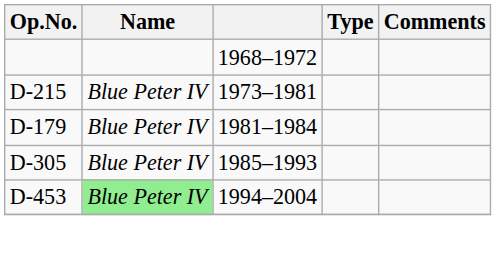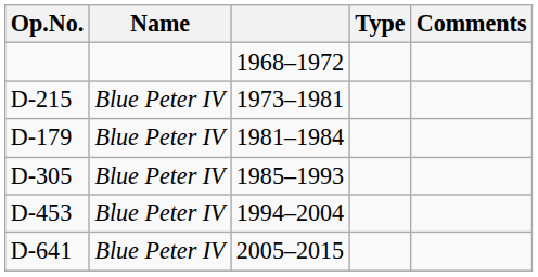 <table class="wikitable">
 <tr>
 <th>Op.No.</th>
 <th>Name</th>
 <th></th>
 <th>Type</th>
 <th>Comments</th>
 </tr>
 <tr>
 <td></td>
 <td></td>
 <td>1968–1972</td>
 <td></td>
 <td></td>
 </tr>
 <tr>
 <td>D-215</td>
 <td><em>Blue Peter IV</em></td>
 <td>1973–1981</td>
 <td></td>
 <td></td>
 </tr>
 <tr>
 <td>D-179</td>
 <td><em>Blue Peter IV</em></td>
 <td>1981–1984</td>
 <td></td>
 <td></td>
 </tr>
 <tr>
 <td>D-305</td>
 <td><em>Blue Peter IV</em></td>
 <td>1985–1993</td>
 <td></td>
 <td></td>
 </tr>
 <tr>
 <td>D-453</td>
-<td style="background: lightgreen;"><em>Blue Peter IV</em></td>
+<td><em>Blue Peter IV</em></td>
 <td>1994–2004</td>
+<td></td>
+<td></td>
+</tr>
+<tr>
+<td>D-641</td>
+<td><em>Blue Peter IV</em></td>
+<td>2005–2015</td>
 <td></td>
 <td></td>
 </tr>
 <tr>
 </tr>
 </table>
